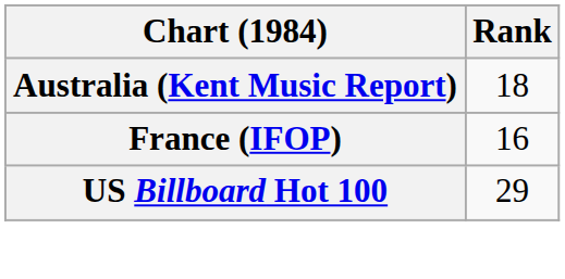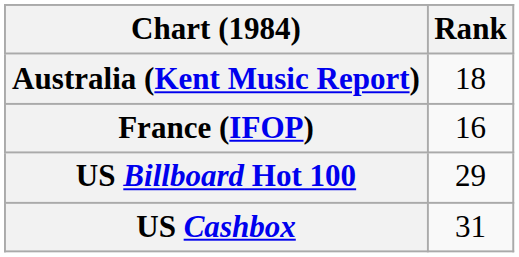 <table class="wikitable sortable plainrowheaders" style="text-align:center">
 <tr>
 <th>Chart (1984)</th>
 <th>Rank</th>
 </tr>
 <tr>
 <th scope="row">Australia (<a href='#'>Kent Music Report</a>)</th>
 <td>18</td>
 </tr>
 <tr>
 <th scope="row">France (<a href='#'>IFOP</a>)</th>
 <td>16</td>
 </tr>
 <tr>
 <th scope="row">US <a href='#'><em>Billboard</em> Hot 100</a></th>
 <td>29</td>
 </tr>
+<tr>
+<th scope="row">US <em><a href='#'>Cashbox</a></em></th>
+<td>31</td>
+</tr>
 </table>
